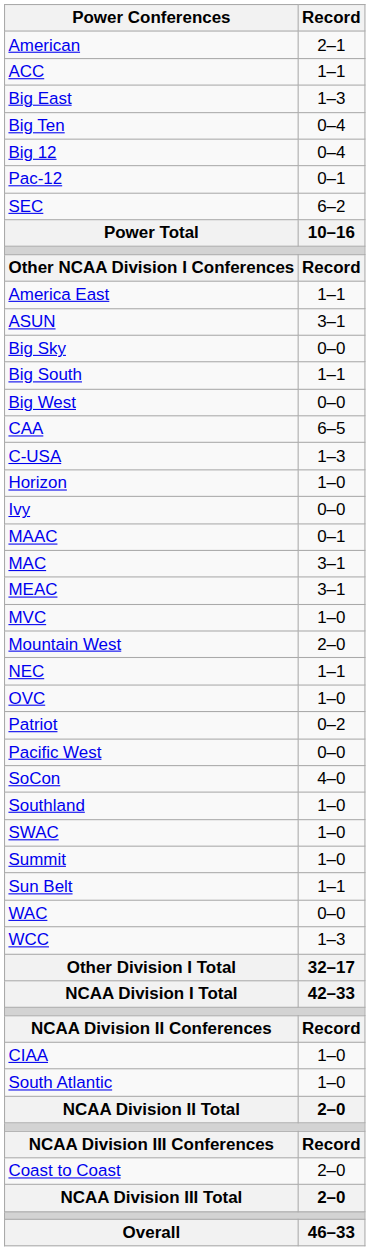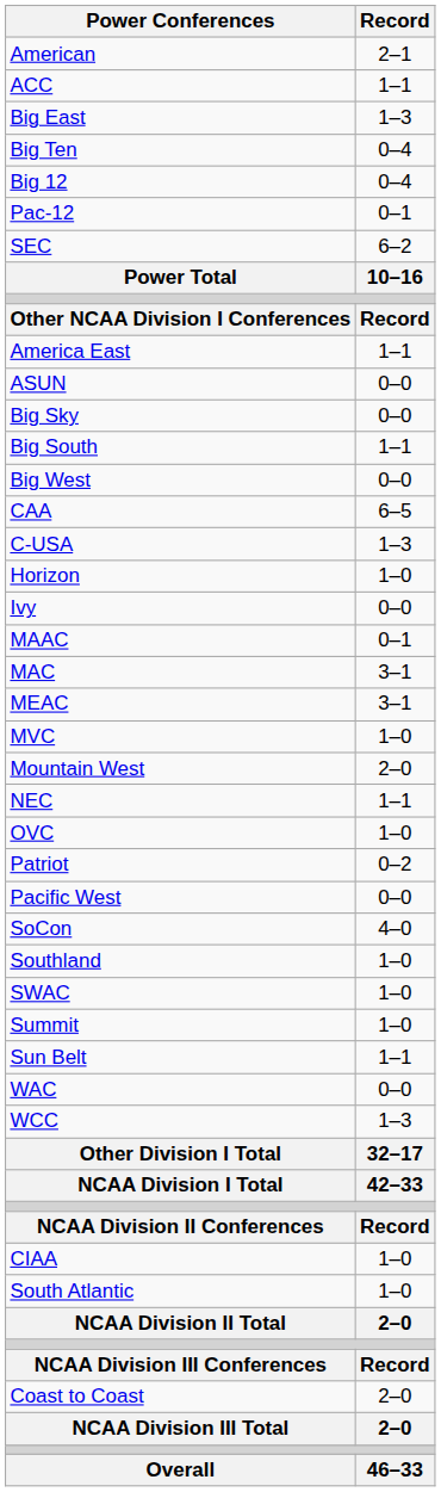 <table class="wikitable">
 <tr>
 <th>Power Conferences</th>
 <th>Record</th>
 </tr>
 <tr>
 <td><a href='#'>American</a></td>
 <td align=center>2–1</td>
 </tr>
 <tr>
 <td><a href='#'>ACC</a></td>
 <td align=center>1–1</td>
 </tr>
 <tr>
 <td><a href='#'>Big East</a></td>
 <td align=center>1–3</td>
 </tr>
 <tr>
 <td><a href='#'>Big Ten</a></td>
 <td align=center>0–4</td>
 </tr>
 <tr>
 <td><a href='#'>Big 12</a></td>
 <td align=center>0–4</td>
 </tr>
 <tr>
 <td><a href='#'>Pac-12</a></td>
 <td align=center>0–1</td>
 </tr>
 <tr>
 <td><a href='#'>SEC</a></td>
 <td align=center>6–2</td>
 </tr>
 <tr>
 <th>Power Total</th>
 <th>10–16</th>
 </tr>
 <tr>
 <th colspan="2" style="background:lightgrey;"></th>
 </tr>
 <tr>
 <th>Other NCAA Division I Conferences</th>
 <th>Record</th>
 </tr>
 <tr>
 <td><a href='#'>America East</a></td>
 <td align=center>1–1</td>
 </tr>
 <tr>
 <td><a href='#'>ASUN</a></td>
-<td align=center>3–1</td>
+<td align=center>0–0</td>
 </tr>
 <tr>
 <td><a href='#'>Big Sky</a></td>
 <td align=center>0–0</td>
 </tr>
 <tr>
 <td><a href='#'>Big South</a></td>
 <td align=center>1–1</td>
 </tr>
 <tr>
 <td><a href='#'>Big West</a></td>
 <td align=center>0–0</td>
 </tr>
 <tr>
 <td><a href='#'>CAA</a></td>
 <td align=center>6–5</td>
 </tr>
 <tr>
 <td><a href='#'>C-USA</a></td>
 <td align=center>1–3</td>
 </tr>
 <tr>
 <td><a href='#'>Horizon</a></td>
 <td align=center>1–0</td>
 </tr>
 <tr>
 <td><a href='#'>Ivy</a></td>
 <td align=center>0–0</td>
 </tr>
 <tr>
 <td><a href='#'>MAAC</a></td>
 <td align=center>0–1</td>
 </tr>
 <tr>
 <td><a href='#'>MAC</a></td>
 <td align=center>3–1</td>
 </tr>
 <tr>
 <td><a href='#'>MEAC</a></td>
 <td align=center>3–1</td>
 </tr>
 <tr>
 <td><a href='#'>MVC</a></td>
 <td align=center>1–0</td>
 </tr>
 <tr>
 <td><a href='#'>Mountain West</a></td>
 <td align=center>2–0</td>
 </tr>
 <tr>
 <td><a href='#'>NEC</a></td>
 <td align=center>1–1</td>
 </tr>
 <tr>
 <td><a href='#'>OVC</a></td>
 <td align=center>1–0</td>
 </tr>
 <tr>
 <td><a href='#'>Patriot</a></td>
 <td align=center>0–2</td>
 </tr>
 <tr>
 <td><a href='#'>Pacific West</a></td>
 <td align=center>0–0</td>
 </tr>
 <tr>
 <td><a href='#'>SoCon</a></td>
 <td align=center>4–0</td>
 </tr>
 <tr>
 <td><a href='#'>Southland</a></td>
 <td align=center>1–0</td>
 </tr>
 <tr>
 <td><a href='#'>SWAC</a></td>
 <td align=center>1–0</td>
 </tr>
 <tr>
 <td><a href='#'>Summit</a></td>
 <td align=center>1–0</td>
 </tr>
 <tr>
 <td><a href='#'>Sun Belt</a></td>
 <td align=center>1–1</td>
 </tr>
 <tr>
 <td><a href='#'>WAC</a></td>
 <td align=center>0–0</td>
 </tr>
 <tr>
 <td><a href='#'>WCC</a></td>
 <td align=center>1–3</td>
 </tr>
 <tr>
 <th>Other Division I Total</th>
 <th>32–17</th>
 </tr>
 <tr>
 <th>NCAA Division I Total</th>
 <th>42–33</th>
 </tr>
 <tr>
 <th colspan="2" style="background:lightgrey;"></th>
 </tr>
 <tr>
 <th>NCAA Division II Conferences</th>
 <th>Record</th>
 </tr>
 <tr>
 <td><a href='#'>CIAA</a></td>
 <td align=center>1–0</td>
 </tr>
 <tr>
 <td><a href='#'>South Atlantic</a></td>
 <td align=center>1–0</td>
 </tr>
 <tr>
 <th>NCAA Division II Total</th>
 <th>2–0</th>
 </tr>
 <tr>
 <th colspan="2" style="background:lightgrey;"></th>
 </tr>
 <tr>
 <th>NCAA Division III Conferences</th>
 <th>Record</th>
 </tr>
 <tr>
 <td><a href='#'>Coast to Coast</a></td>
 <td align=center>2–0</td>
 </tr>
 <tr>
 <th>NCAA Division III Total</th>
 <th>2–0</th>
 </tr>
 <tr>
 <th colspan="2" style="background:lightgrey;"></th>
 </tr>
 <tr>
 <th>Overall</th>
 <th>46–33</th>
 </tr>
 </table>
